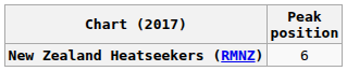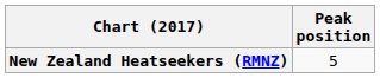 <table class="wikitable sortable plainrowheaders" style="text-align:center">
 <tr>
 <th scope="col">Chart (2017)</th>
 <th scope="col">Peak<br> position</th>
 </tr>
 <tr>
 <th scope="row">New Zealand Heatseekers (<a href='#'>RMNZ</a>)</th>
-<td>6</td>
+<td>5</td>
 </tr>
 <tr>
 </tr>
 </table>
